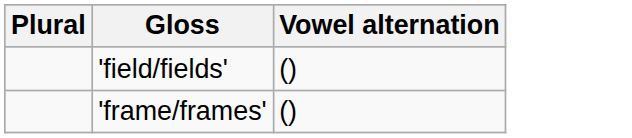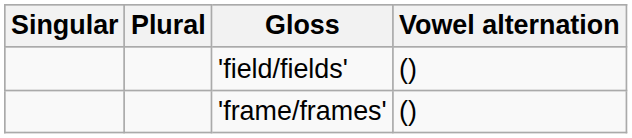 <table class="wikitable">
 <tr>
+<th>Singular</th>
 <th>Plural</th>
 <th>Gloss</th>
 <th>Vowel alternation</th>
 </tr>
 <tr>
 <td></td>
+<td></td>
 <td>'field/fields'</td>
 <td>()</td>
 </tr>
 <tr>
 <td></td>
+<td></td>
 <td>'frame/frames'</td>
 <td>()</td>
 </tr>
 </table>
